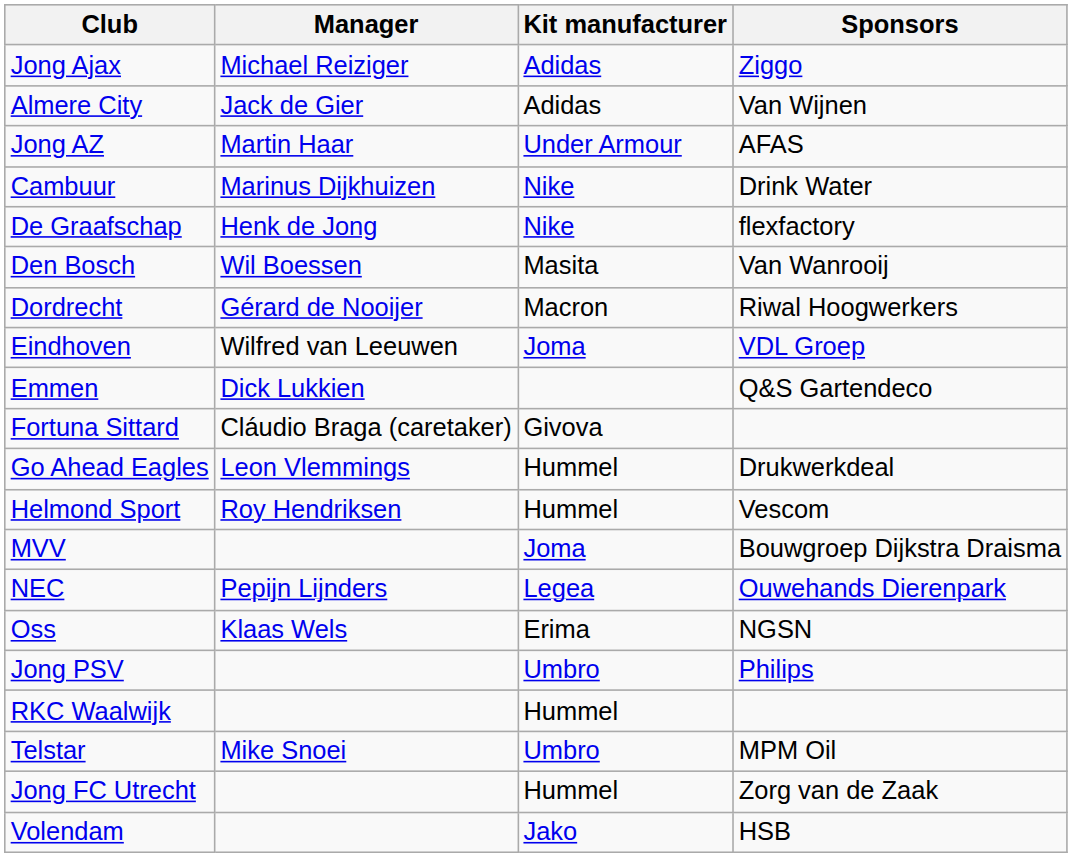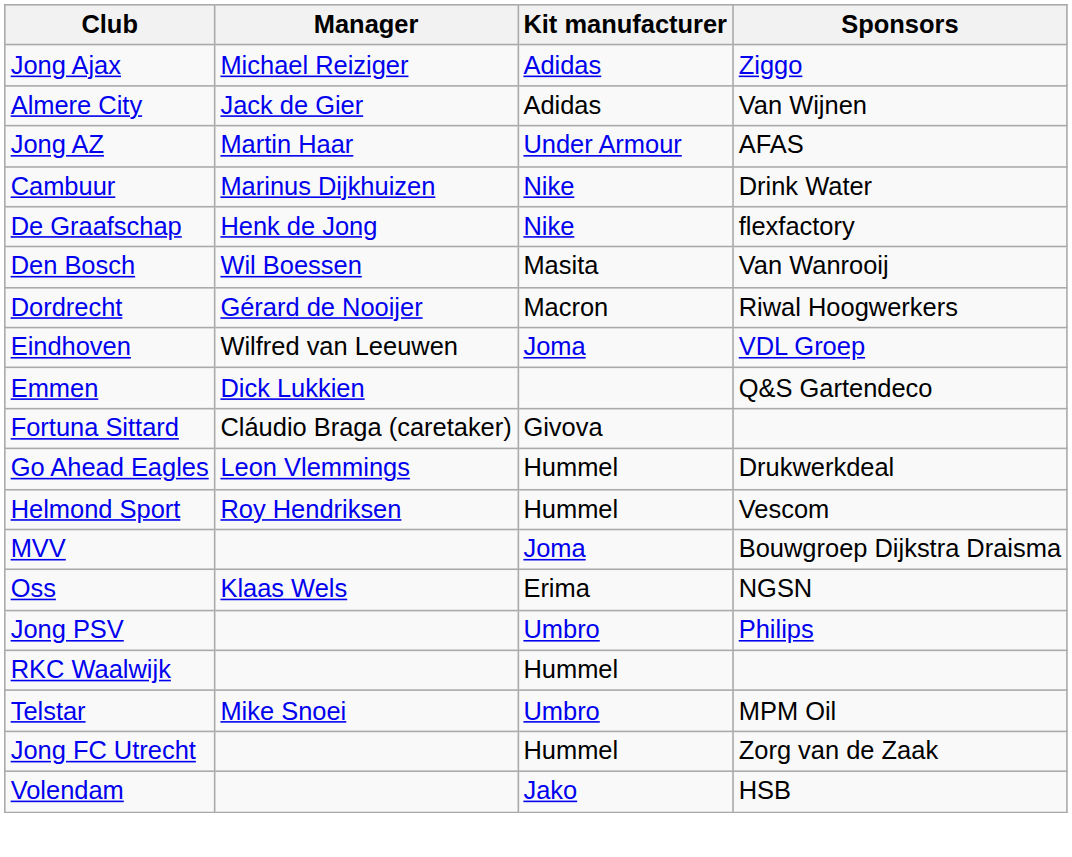 <table class="wikitable sortable">
 <tr>
 <th>Club</th>
 <th>Manager</th>
 <th>Kit manufacturer</th>
 <th>Sponsors</th>
 </tr>
 <tr>
 <td><a href='#'>Jong Ajax</a></td>
 <td> <a href='#'>Michael Reiziger</a></td>
 <td><a href='#'>Adidas</a></td>
 <td><a href='#'>Ziggo</a></td>
 </tr>
 <tr>
 <td><a href='#'>Almere City</a></td>
 <td> <a href='#'>Jack de Gier</a></td>
 <td>Adidas</td>
 <td>Van Wijnen</td>
 </tr>
 <tr>
 <td><a href='#'>Jong AZ</a></td>
 <td> <a href='#'>Martin Haar</a></td>
 <td><a href='#'>Under Armour</a></td>
 <td>AFAS</td>
 </tr>
 <tr>
 <td><a href='#'>Cambuur</a></td>
 <td> <a href='#'>Marinus Dijkhuizen</a></td>
 <td><a href='#'>Nike</a></td>
 <td>Drink Water</td>
 </tr>
 <tr>
 <td><a href='#'>De Graafschap</a></td>
 <td> <a href='#'>Henk de Jong</a></td>
 <td><a href='#'>Nike</a></td>
 <td>flexfactory</td>
 </tr>
 <tr>
 <td><a href='#'>Den Bosch</a></td>
 <td> <a href='#'>Wil Boessen</a></td>
 <td>Masita</td>
 <td>Van Wanrooij</td>
 </tr>
 <tr>
 <td><a href='#'>Dordrecht</a></td>
 <td> <a href='#'>Gérard de Nooijer</a></td>
 <td>Macron</td>
 <td>Riwal Hoogwerkers</td>
 </tr>
 <tr>
 <td><a href='#'>Eindhoven</a></td>
 <td> Wilfred van Leeuwen</td>
 <td><a href='#'>Joma</a></td>
 <td><a href='#'>VDL Groep</a></td>
 </tr>
 <tr>
 <td><a href='#'>Emmen</a></td>
 <td> <a href='#'>Dick Lukkien</a></td>
 <td></td>
 <td>Q&S Gartendeco</td>
 </tr>
 <tr>
 <td><a href='#'>Fortuna Sittard</a></td>
 <td> Cláudio Braga (caretaker)</td>
 <td>Givova</td>
 <td></td>
 </tr>
 <tr>
 <td><a href='#'>Go Ahead Eagles</a></td>
 <td> <a href='#'>Leon Vlemmings</a></td>
 <td>Hummel</td>
 <td>Drukwerkdeal</td>
 </tr>
 <tr>
 <td><a href='#'>Helmond Sport</a></td>
 <td> <a href='#'>Roy Hendriksen</a></td>
 <td>Hummel</td>
 <td>Vescom</td>
 </tr>
 <tr>
 <td><a href='#'>MVV</a></td>
 <td> </td>
 <td><a href='#'>Joma</a></td>
 <td>Bouwgroep Dijkstra Draisma</td>
 </tr>
 <tr>
-<td><a href='#'>NEC</a></td>
-<td> <a href='#'>Pepijn Lijnders</a></td>
-<td><a href='#'>Legea</a></td>
-<td><a href='#'>Ouwehands Dierenpark</a></td>
-</tr>
-<tr>
 <td><a href='#'>Oss</a></td>
 <td> <a href='#'>Klaas Wels</a></td>
 <td>Erima</td>
 <td>NGSN</td>
 </tr>
 <tr>
 <td><a href='#'>Jong PSV</a></td>
 <td> </td>
 <td><a href='#'>Umbro</a></td>
 <td><a href='#'>Philips</a></td>
 </tr>
 <tr>
 <td><a href='#'>RKC Waalwijk</a></td>
 <td> </td>
 <td>Hummel</td>
 <td></td>
 </tr>
 <tr>
 <td><a href='#'>Telstar</a></td>
 <td> <a href='#'>Mike Snoei</a></td>
 <td><a href='#'>Umbro</a></td>
 <td>MPM Oil</td>
 </tr>
 <tr>
 <td><a href='#'>Jong FC Utrecht</a></td>
 <td> </td>
 <td>Hummel</td>
 <td>Zorg van de Zaak</td>
 </tr>
 <tr>
 <td><a href='#'>Volendam</a></td>
 <td> </td>
 <td><a href='#'>Jako</a></td>
 <td>HSB</td>
 </tr>
 </table>
